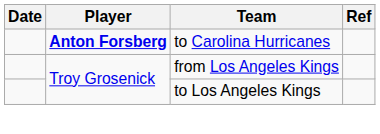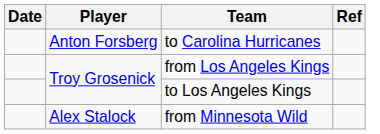 <table class="wikitable">
 <tr>
 <th>Date</th>
 <th>Player</th>
 <th>Team</th>
 <th>Ref</th>
 </tr>
 <tr>
 <td></td>
-<td><strong><a href='#'>Anton Forsberg</a></strong></td>
+<td><a href='#'>Anton Forsberg</a></td>
 <td>to <a href='#'>Carolina Hurricanes</a></td>
 <td></td>
 </tr>
 <tr>
 <td></td>
 <td rowspan=2><a href='#'>Troy Grosenick</a></td>
 <td>from <a href='#'>Los Angeles Kings</a></td>
 <td></td>
 </tr>
 <tr>
 <td></td>
 <td>to Los Angeles Kings</td>
 <td></td>
 </tr>
+<tr>
+<td></td>
+<td><a href='#'>Alex Stalock</a></td>
+<td>from <a href='#'>Minnesota Wild</a></td>
+<td></td>
+</tr>
 </table>
